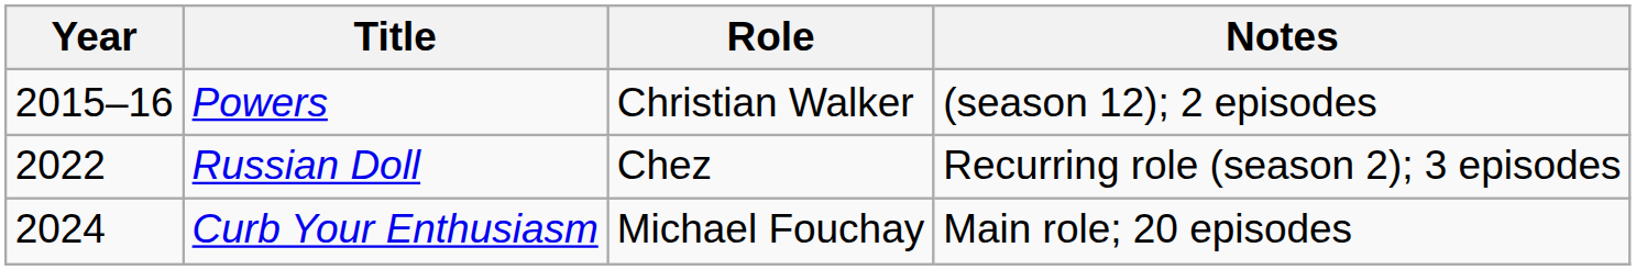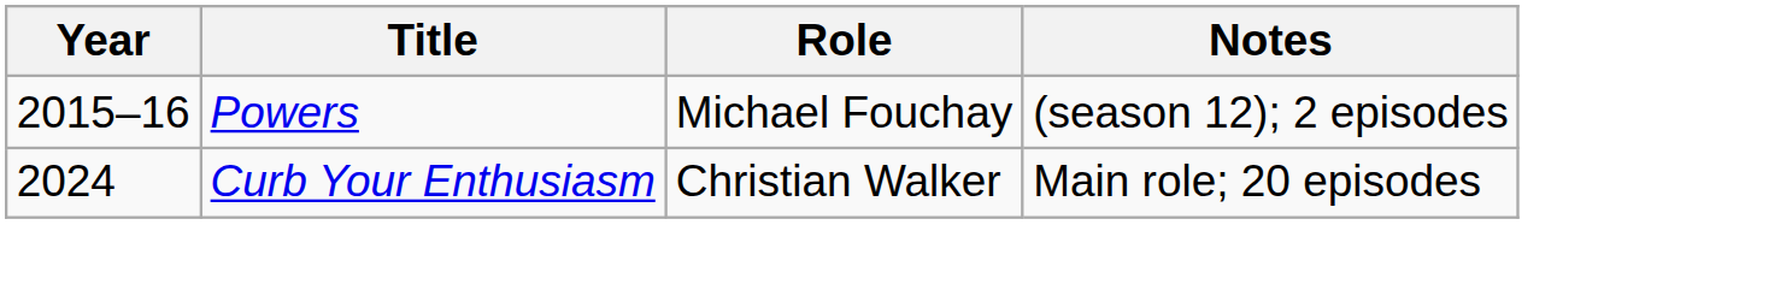 <table class="wikitable sortable">
 <tr>
 <th>Year</th>
 <th>Title</th>
 <th>Role</th>
 <th>Notes</th>
 </tr>
 <tr>
 <td>2015–16</td>
 <td><em><a href='#'>Powers</a></em></td>
-<td>Christian Walker</td>
+<td>Michael Fouchay</td>
 <td>(season 12); 2 episodes</td>
-</tr>
-<tr>
-<td>2022</td>
-<td><em><a href='#'>Russian Doll</a></em></td>
-<td>Chez</td>
-<td>Recurring role (season 2); 3 episodes</td>
 </tr>
 <tr>
 <td>2024</td>
 <td><em><a href='#'>Curb Your Enthusiasm</a></em></td>
-<td>Michael Fouchay</td>
+<td>Christian Walker</td>
 <td>Main role; 20 episodes</td>
 </tr>
 </table>
